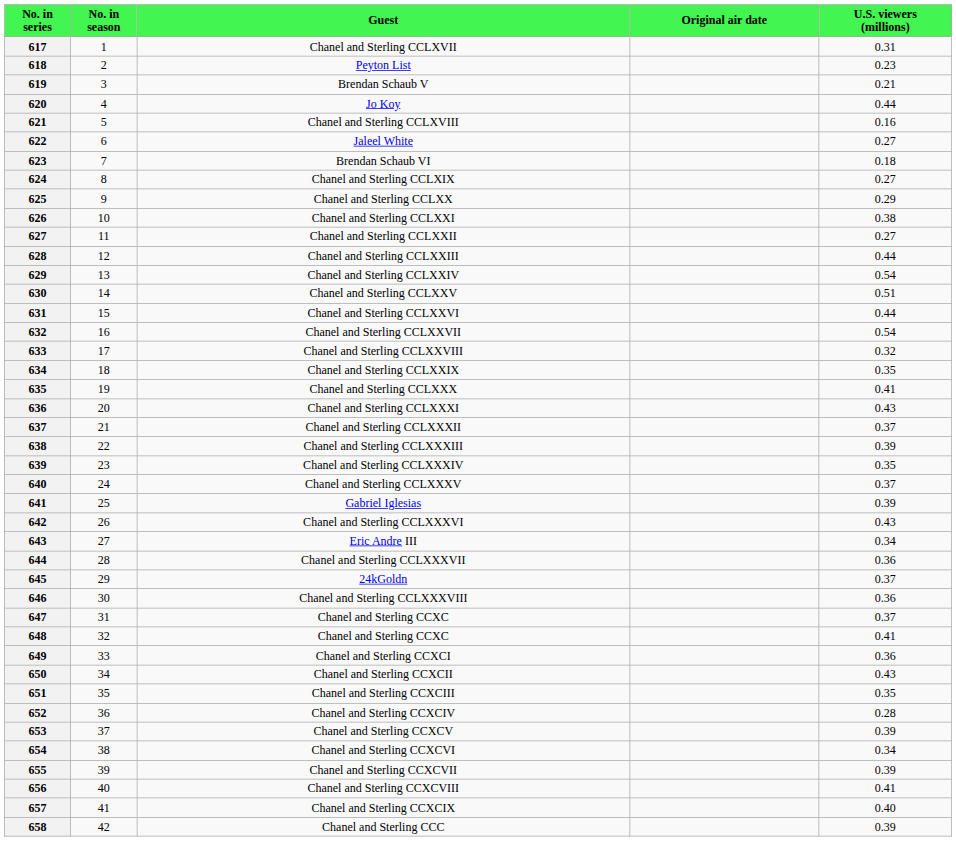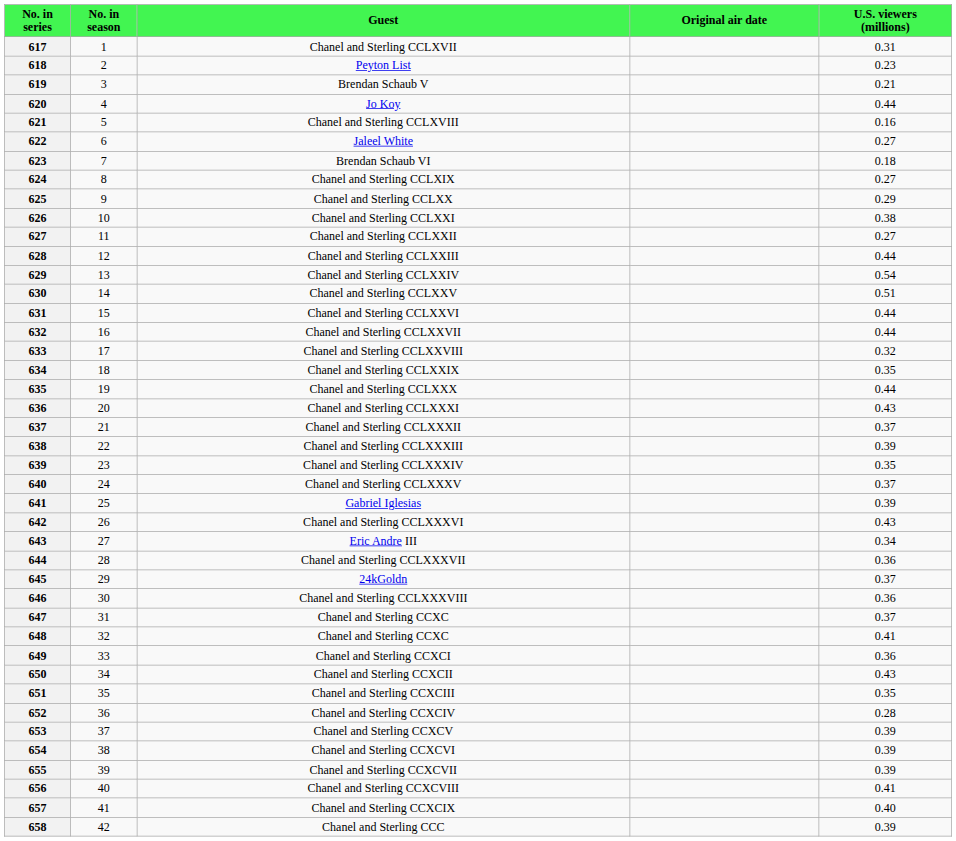 <table class="wikitable plainrowheaders" style="width:100%;text-align: center">
 <tr>
 <th scope="col" style="background-color: #42F551; color: #000000;" width=7%>No. in<br>series</th>
 <th scope="col" style="background-color: #42F551; color: #000000;" width=7%>No. in<br>season</th>
 <th scope="col" style="background-color: #42F551; color: #000000;">Guest</th>
 <th scope="col" style="background-color: #42F551; color: #000000;" width=20%>Original air date</th>
 <th scope="col" style="background-color: #42F551; color: #000000;" width=14%>U.S. viewers<br>(millions)</th>
 </tr>
 <tr>
 <th>617</th>
 <td>1</td>
 <td>Chanel and Sterling CCLXVII</td>
 <td></td>
 <td>0.31</td>
 </tr>
 <tr>
 <th>618</th>
 <td>2</td>
 <td><a href='#'>Peyton List</a></td>
 <td></td>
 <td>0.23</td>
 </tr>
 <tr>
 <th>619</th>
 <td>3</td>
 <td>Brendan Schaub V</td>
 <td></td>
 <td>0.21</td>
 </tr>
 <tr>
 <th>620</th>
 <td>4</td>
 <td><a href='#'>Jo Koy</a></td>
 <td></td>
 <td>0.44</td>
 </tr>
 <tr>
 <th>621</th>
 <td>5</td>
 <td>Chanel and Sterling CCLXVIII</td>
 <td></td>
 <td>0.16</td>
 </tr>
 <tr>
 <th>622</th>
 <td>6</td>
 <td><a href='#'>Jaleel White</a></td>
 <td></td>
 <td>0.27</td>
 </tr>
 <tr>
 <th>623</th>
 <td>7</td>
 <td>Brendan Schaub VI</td>
 <td></td>
 <td>0.18</td>
 </tr>
 <tr>
 <th>624</th>
 <td>8</td>
 <td>Chanel and Sterling CCLXIX</td>
 <td></td>
 <td>0.27</td>
 </tr>
 <tr>
 <th>625</th>
 <td>9</td>
 <td>Chanel and Sterling CCLXX</td>
 <td></td>
 <td>0.29</td>
 </tr>
 <tr>
 <th>626</th>
 <td>10</td>
 <td>Chanel and Sterling CCLXXI</td>
 <td></td>
 <td>0.38</td>
 </tr>
 <tr>
 <th>627</th>
 <td>11</td>
 <td>Chanel and Sterling CCLXXII</td>
 <td></td>
 <td>0.27</td>
 </tr>
 <tr>
 <th>628</th>
 <td>12</td>
 <td>Chanel and Sterling CCLXXIII</td>
 <td></td>
 <td>0.44</td>
 </tr>
 <tr>
 <th>629</th>
 <td>13</td>
 <td>Chanel and Sterling CCLXXIV</td>
 <td></td>
 <td>0.54</td>
 </tr>
 <tr>
 <th>630</th>
 <td>14</td>
 <td>Chanel and Sterling CCLXXV</td>
 <td></td>
 <td>0.51</td>
 </tr>
 <tr>
 <th>631</th>
 <td>15</td>
 <td>Chanel and Sterling CCLXXVI</td>
 <td></td>
 <td>0.44</td>
 </tr>
 <tr>
 <th>632</th>
 <td>16</td>
 <td>Chanel and Sterling CCLXXVII</td>
 <td></td>
-<td>0.54</td>
+<td>0.44</td>
 </tr>
 <tr>
 <th>633</th>
 <td>17</td>
 <td>Chanel and Sterling CCLXXVIII</td>
 <td></td>
 <td>0.32</td>
 </tr>
 <tr>
 <th>634</th>
 <td>18</td>
 <td>Chanel and Sterling CCLXXIX</td>
 <td></td>
 <td>0.35</td>
 </tr>
 <tr>
 <th>635</th>
 <td>19</td>
 <td>Chanel and Sterling CCLXXX</td>
 <td></td>
-<td>0.41</td>
+<td>0.44</td>
 </tr>
 <tr>
 <th>636</th>
 <td>20</td>
 <td>Chanel and Sterling CCLXXXI</td>
 <td></td>
 <td>0.43</td>
 </tr>
 <tr>
 <th>637</th>
 <td>21</td>
 <td>Chanel and Sterling CCLXXXII</td>
 <td></td>
 <td>0.37</td>
 </tr>
 <tr>
 <th>638</th>
 <td>22</td>
 <td>Chanel and Sterling CCLXXXIII</td>
 <td></td>
 <td>0.39</td>
 </tr>
 <tr>
 <th>639</th>
 <td>23</td>
 <td>Chanel and Sterling CCLXXXIV</td>
 <td></td>
 <td>0.35</td>
 </tr>
 <tr>
 <th>640</th>
 <td>24</td>
 <td>Chanel and Sterling CCLXXXV</td>
 <td></td>
 <td>0.37</td>
 </tr>
 <tr>
 <th>641</th>
 <td>25</td>
 <td><a href='#'>Gabriel Iglesias</a></td>
 <td></td>
 <td>0.39</td>
 </tr>
 <tr>
 <th>642</th>
 <td>26</td>
 <td>Chanel and Sterling CCLXXXVI</td>
 <td></td>
 <td>0.43</td>
 </tr>
 <tr>
 <th>643</th>
 <td>27</td>
 <td><a href='#'>Eric Andre</a> III</td>
 <td></td>
 <td>0.34</td>
 </tr>
 <tr>
 <th>644</th>
 <td>28</td>
 <td>Chanel and Sterling CCLXXXVII</td>
 <td></td>
 <td>0.36</td>
 </tr>
 <tr>
 <th>645</th>
 <td>29</td>
 <td><a href='#'>24kGoldn</a></td>
 <td></td>
 <td>0.37</td>
 </tr>
 <tr>
 <th>646</th>
 <td>30</td>
 <td>Chanel and Sterling CCLXXXVIII</td>
 <td></td>
 <td>0.36</td>
 </tr>
 <tr>
 <th>647</th>
 <td>31</td>
 <td>Chanel and Sterling CCXC</td>
 <td></td>
 <td>0.37</td>
 </tr>
 <tr>
 <th>648</th>
 <td>32</td>
 <td>Chanel and Sterling CCXC</td>
 <td></td>
 <td>0.41</td>
 </tr>
 <tr>
 <th>649</th>
 <td>33</td>
 <td>Chanel and Sterling CCXCI</td>
 <td></td>
 <td>0.36</td>
 </tr>
 <tr>
 <th>650</th>
 <td>34</td>
 <td>Chanel and Sterling CCXCII</td>
 <td></td>
 <td>0.43</td>
 </tr>
 <tr>
 <th>651</th>
 <td>35</td>
 <td>Chanel and Sterling CCXCIII</td>
 <td></td>
 <td>0.35</td>
 </tr>
 <tr>
 <th>652</th>
 <td>36</td>
 <td>Chanel and Sterling CCXCIV</td>
 <td></td>
 <td>0.28</td>
 </tr>
 <tr>
 <th>653</th>
 <td>37</td>
 <td>Chanel and Sterling CCXCV</td>
 <td></td>
 <td>0.39</td>
 </tr>
 <tr>
 <th>654</th>
 <td>38</td>
 <td>Chanel and Sterling CCXCVI</td>
 <td></td>
-<td>0.34</td>
+<td>0.39</td>
 </tr>
 <tr>
 <th>655</th>
 <td>39</td>
 <td>Chanel and Sterling CCXCVII</td>
 <td></td>
 <td>0.39</td>
 </tr>
 <tr>
 <th>656</th>
 <td>40</td>
 <td>Chanel and Sterling CCXCVIII</td>
 <td></td>
 <td>0.41</td>
 </tr>
 <tr>
 <th>657</th>
 <td>41</td>
 <td>Chanel and Sterling CCXCIX</td>
 <td></td>
 <td>0.40</td>
 </tr>
 <tr>
 <th>658</th>
 <td>42</td>
 <td>Chanel and Sterling CCC</td>
 <td></td>
 <td>0.39</td>
 </tr>
 </table>
